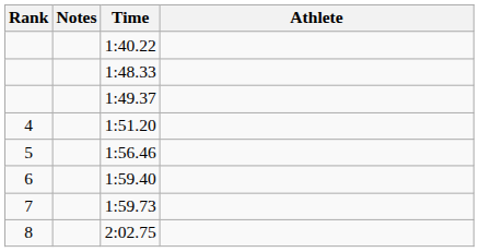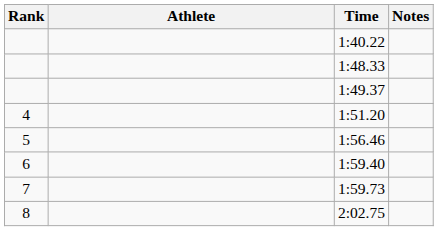 <table class="wikitable" style="text-align:center">
 <tr>
 <th>Rank</th>
+<th Style="width:18em">Athlete</th>
+<th>Time</th>
 <th>Notes</th>
-<th>Time</th>
-<th Style="width:18em">Athlete</th>
 </tr>
 <tr>
 <td></td>
+<td style="text-align:left"></td>
+<td>1:40.22</td>
 <td></td>
-<td>1:40.22</td>
-<td style="text-align:left"></td>
 </tr>
 <tr>
 <td></td>
+<td style="text-align:left"></td>
+<td>1:48.33</td>
 <td></td>
-<td>1:48.33</td>
-<td style="text-align:left"></td>
 </tr>
 <tr>
 <td></td>
+<td style="text-align:left"></td>
+<td>1:49.37</td>
 <td></td>
-<td>1:49.37</td>
-<td style="text-align:left"></td>
 </tr>
 <tr>
 <td>4</td>
+<td style="text-align:left"></td>
+<td>1:51.20</td>
 <td></td>
-<td>1:51.20</td>
-<td style="text-align:left"></td>
 </tr>
 <tr>
 <td>5</td>
+<td style="text-align:left"></td>
+<td>1:56.46</td>
 <td></td>
-<td>1:56.46</td>
-<td style="text-align:left"></td>
 </tr>
 <tr>
 <td>6</td>
+<td style="text-align:left"></td>
+<td>1:59.40</td>
 <td></td>
-<td>1:59.40</td>
-<td style="text-align:left"></td>
 </tr>
 <tr>
 <td>7</td>
+<td style="text-align:left"></td>
+<td>1:59.73</td>
 <td></td>
-<td>1:59.73</td>
-<td style="text-align:left"></td>
 </tr>
 <tr>
 <td>8</td>
+<td style="text-align:left"></td>
+<td>2:02.75</td>
 <td></td>
-<td>2:02.75</td>
-<td style="text-align:left"></td>
 </tr>
 </table>
